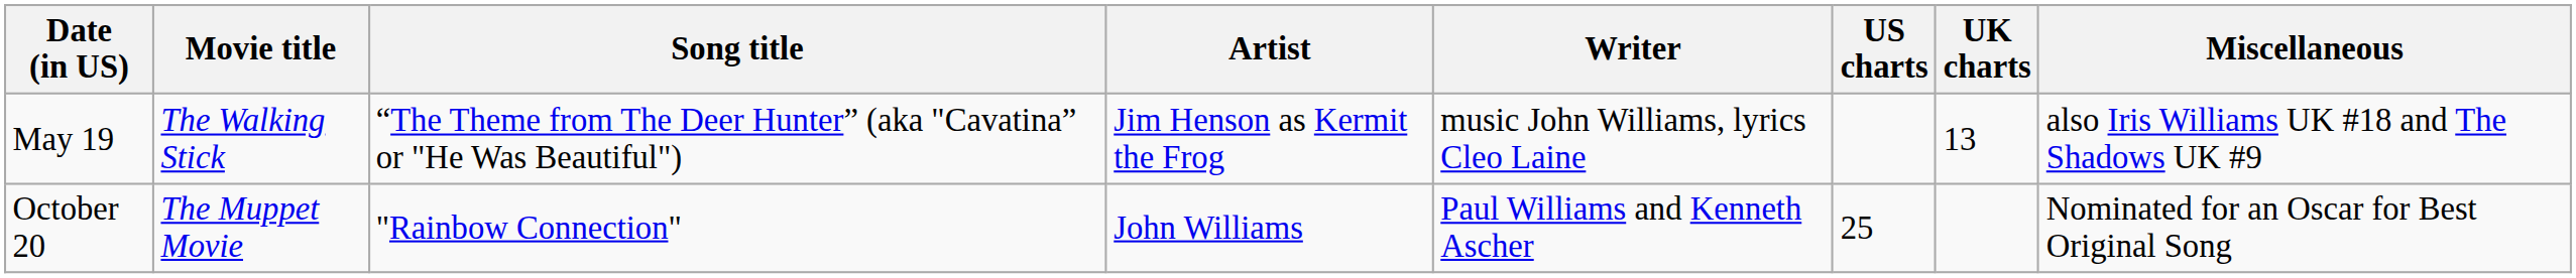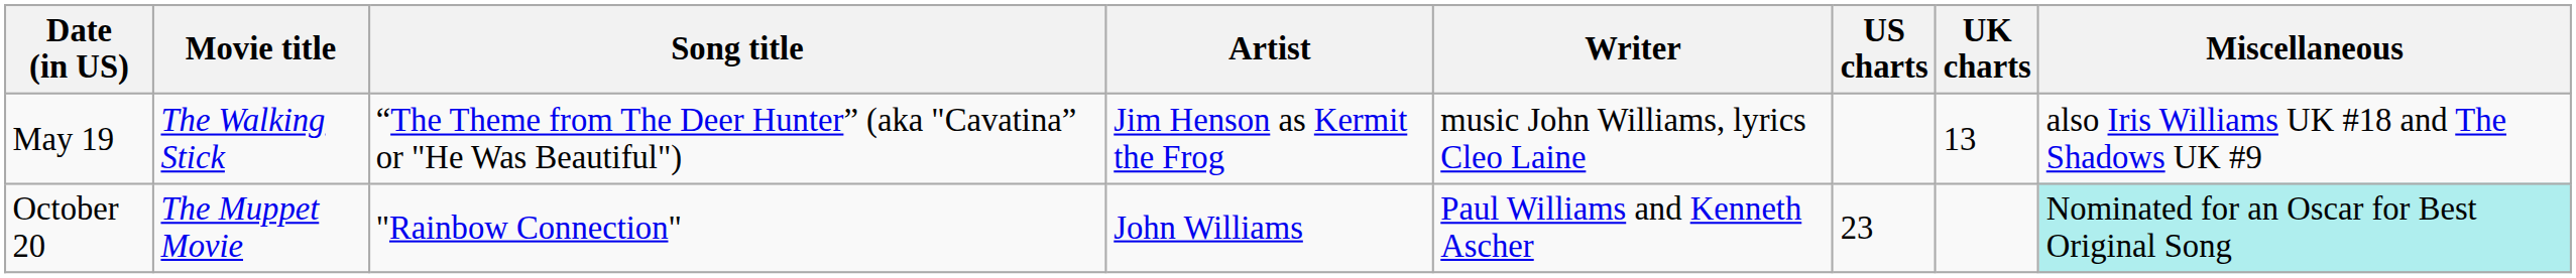 <table class="wikitable sortable">
 <tr>
 <th>Date<br>(in US)</th>
 <th>Movie title</th>
 <th>Song title</th>
 <th>Artist</th>
 <th>Writer</th>
 <th>US <br>charts</th>
 <th>UK<br>charts</th>
 <th>Miscellaneous</th>
 </tr>
 <tr>
 <td>May 19</td>
 <td><em><a href='#'>The Walking Stick</a></em></td>
 <td>“<a href='#'>The Theme from The Deer Hunter</a>” (aka "Cavatina” or "He Was Beautiful")</td>
 <td><a href='#'>Jim Henson</a> as <a href='#'>Kermit the Frog</a></td>
 <td>music John Williams, lyrics <a href='#'>Cleo Laine</a></td>
 <td></td>
 <td>13</td>
 <td>also <a href='#'>Iris Williams</a> UK #18 and <a href='#'>The Shadows</a> UK #9</td>
 </tr>
 <tr>
 <td>October 20</td>
 <td><em><a href='#'>The Muppet Movie</a></em></td>
 <td>"<a href='#'>Rainbow Connection</a>"</td>
 <td><a href='#'>John Williams</a></td>
 <td><a href='#'>Paul Williams</a> and <a href='#'>Kenneth Ascher</a></td>
-<td>25</td>
+<td>23</td>
 <td></td>
-<td>Nominated for an Oscar for Best Original Song</td>
+<td style="background: paleturquoise;">Nominated for an Oscar for Best Original Song</td>
 </tr>
 </table>
